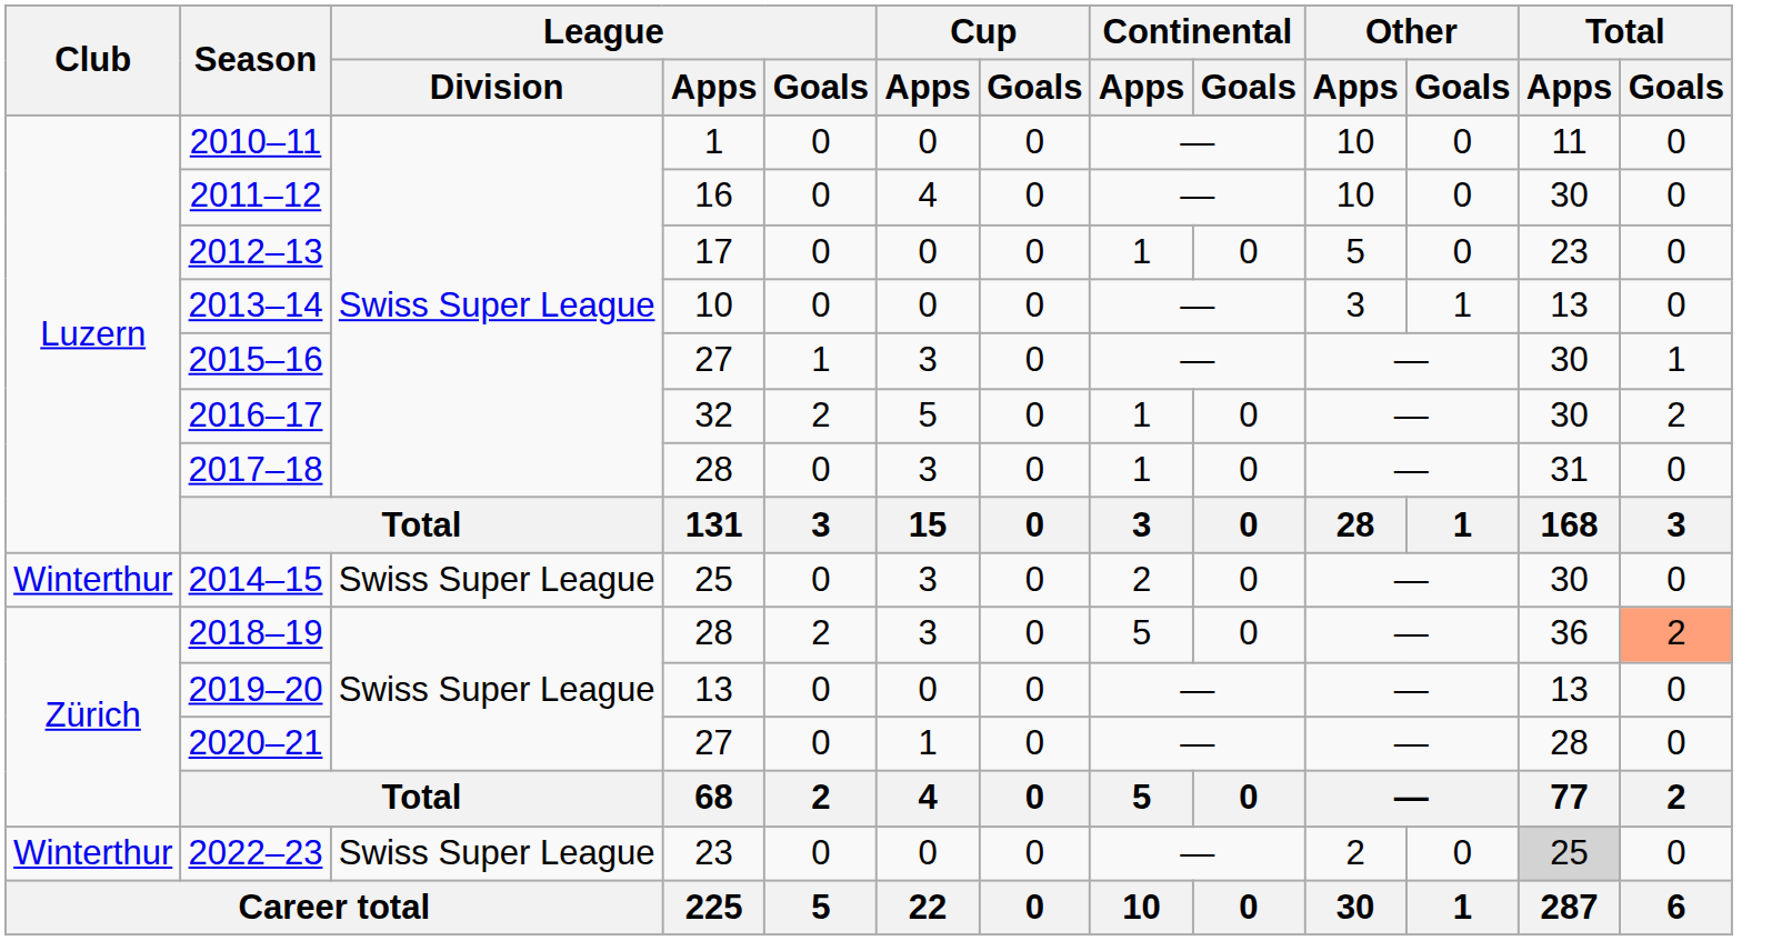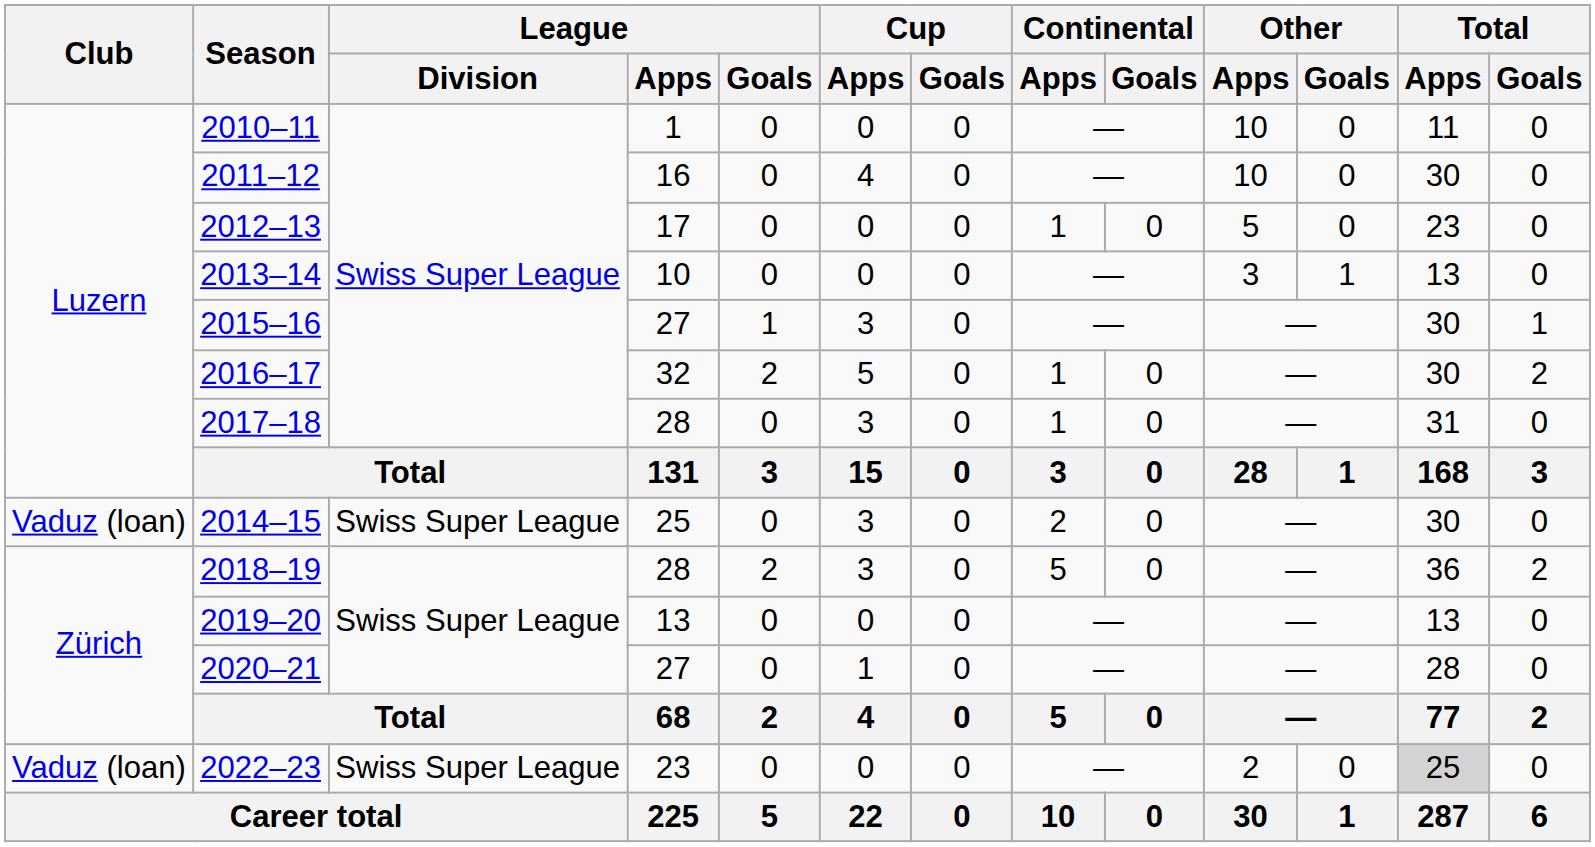 <table class="wikitable" style="text-align:center">
 <tr>
 <th rowspan="2">Club</th>
 <th rowspan="2">Season</th>
 <th colspan="3">League</th>
 <th colspan="2">Cup</th>
 <th colspan="2">Continental</th>
 <th colspan="2">Other</th>
 <th colspan="2">Total</th>
 </tr>
 <tr>
 <th>Division</th>
 <th>Apps</th>
 <th>Goals</th>
 <th>Apps</th>
 <th>Goals</th>
 <th>Apps</th>
 <th>Goals</th>
 <th>Apps</th>
 <th>Goals</th>
 <th>Apps</th>
 <th>Goals</th>
 </tr>
 <tr>
 <td rowspan="8"><a href='#'>Luzern</a></td>
 <td><a href='#'>2010–11</a></td>
 <td rowspan="7"><a href='#'>Swiss Super League</a></td>
 <td>1</td>
 <td>0</td>
 <td>0</td>
 <td>0</td>
 <td colspan="2">—</td>
 <td>10</td>
 <td>0</td>
 <td>11</td>
 <td>0</td>
 </tr>
 <tr>
 <td><a href='#'>2011–12</a></td>
 <td>16</td>
 <td>0</td>
 <td>4</td>
 <td>0</td>
 <td colspan="2">—</td>
 <td>10</td>
 <td>0</td>
 <td>30</td>
 <td>0</td>
 </tr>
 <tr>
 <td><a href='#'>2012–13</a></td>
 <td>17</td>
 <td>0</td>
 <td>0</td>
 <td>0</td>
 <td>1</td>
 <td>0</td>
 <td>5</td>
 <td>0</td>
 <td>23</td>
 <td>0</td>
 </tr>
 <tr>
 <td><a href='#'>2013–14</a></td>
 <td>10</td>
 <td>0</td>
 <td>0</td>
 <td>0</td>
 <td colspan="2">—</td>
 <td>3</td>
 <td>1</td>
 <td>13</td>
 <td>0</td>
 </tr>
 <tr>
 <td><a href='#'>2015–16</a></td>
 <td>27</td>
 <td>1</td>
 <td>3</td>
 <td>0</td>
 <td colspan="2">—</td>
 <td colspan="2">—</td>
 <td>30</td>
 <td>1</td>
 </tr>
 <tr>
 <td><a href='#'>2016–17</a></td>
 <td>32</td>
 <td>2</td>
 <td>5</td>
 <td>0</td>
 <td>1</td>
 <td>0</td>
 <td colspan="2">—</td>
 <td>30</td>
 <td>2</td>
 </tr>
 <tr>
 <td><a href='#'>2017–18</a></td>
 <td>28</td>
 <td>0</td>
 <td>3</td>
 <td>0</td>
 <td>1</td>
 <td>0</td>
 <td colspan="2">—</td>
 <td>31</td>
 <td>0</td>
 </tr>
 <tr>
 <th colspan="2">Total</th>
 <th>131</th>
 <th>3</th>
 <th>15</th>
 <th>0</th>
 <th>3</th>
 <th>0</th>
 <th>28</th>
 <th>1</th>
 <th>168</th>
 <th>3</th>
 </tr>
 <tr>
-<td><a href='#'>Winterthur</a></td>
+<td><a href='#'>Vaduz</a> (loan)</td>
 <td><a href='#'>2014–15</a></td>
 <td>Swiss Super League</td>
 <td>25</td>
 <td>0</td>
 <td>3</td>
 <td>0</td>
 <td>2</td>
 <td>0</td>
 <td colspan="2">—</td>
 <td>30</td>
 <td>0</td>
 </tr>
 <tr>
 <td rowspan="4"><a href='#'>Zürich</a></td>
 <td><a href='#'>2018–19</a></td>
 <td rowspan="3">Swiss Super League</td>
 <td>28</td>
 <td>2</td>
 <td>3</td>
 <td>0</td>
 <td>5</td>
 <td>0</td>
 <td colspan="2">—</td>
 <td>36</td>
-<td style="background: lightsalmon;">2</td>
+<td>2</td>
 </tr>
 <tr>
 <td><a href='#'>2019–20</a></td>
 <td>13</td>
 <td>0</td>
 <td>0</td>
 <td>0</td>
 <td colspan="2">—</td>
 <td colspan="2">—</td>
 <td>13</td>
 <td>0</td>
 </tr>
 <tr>
 <td><a href='#'>2020–21</a></td>
 <td>27</td>
 <td>0</td>
 <td>1</td>
 <td>0</td>
 <td colspan="2">—</td>
 <td colspan="2">—</td>
 <td>28</td>
 <td>0</td>
 </tr>
 <tr>
 <th colspan="2">Total</th>
 <th>68</th>
 <th>2</th>
 <th>4</th>
 <th>0</th>
 <th>5</th>
 <th>0</th>
 <th colspan="2">—</th>
 <th>77</th>
 <th>2</th>
 </tr>
 <tr>
-<td><a href='#'>Winterthur</a></td>
+<td><a href='#'>Vaduz</a> (loan)</td>
 <td><a href='#'>2022–23</a></td>
 <td>Swiss Super League</td>
 <td>23</td>
 <td>0</td>
 <td>0</td>
 <td>0</td>
 <td colspan="2">—</td>
 <td>2</td>
 <td>0</td>
 <td style="background: lightgrey;">25</td>
 <td>0</td>
 </tr>
 <tr>
 <th colspan="3">Career total</th>
 <th>225</th>
 <th>5</th>
 <th>22</th>
 <th>0</th>
 <th>10</th>
 <th>0</th>
 <th>30</th>
 <th>1</th>
 <th>287</th>
 <th>6</th>
 </tr>
 </table>
